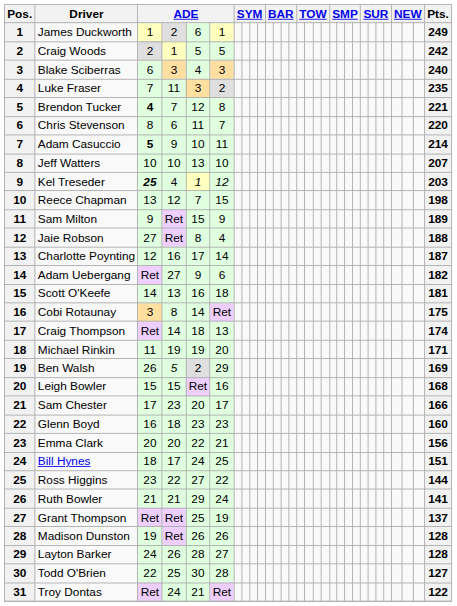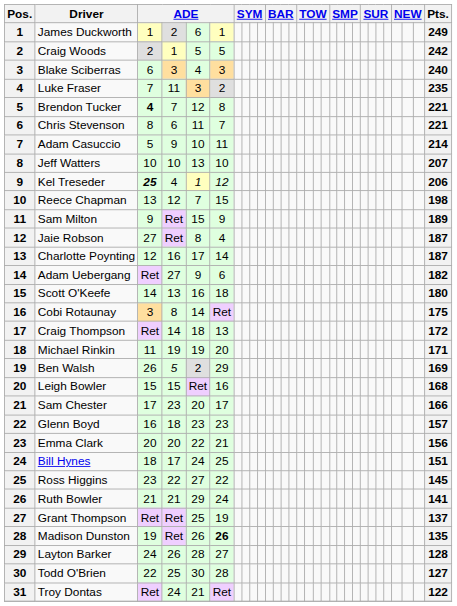 <table class="wikitable" style="font-size: 85%; text-align: center;">
 <tr>
 <th>Pos.</th>
 <th>Driver</th>
 <th colspan="4"><a href='#'>ADE</a><br></th>
 <th colspan="4"><a href='#'>SYM</a><br></th>
 <th colspan="4"><a href='#'>BAR</a><br></th>
 <th colspan="4"><a href='#'>TOW</a><br></th>
 <th colspan="4"><a href='#'>SMP</a><br></th>
 <th colspan="4"><a href='#'>SUR</a><br></th>
 <th colspan="3"><a href='#'>NEW</a><br></th>
 <th>Pts.</th>
 </tr>
 <tr>
 <th>1</th>
 <td align="left">James Duckworth</td>
 <td style="background:#ffffbf;">1</td>
 <td style="background:#dfdfdf;">2</td>
 <td style="background:#dfffdf;">6</td>
 <td style="background:#ffffbf;">1</td>
 <td></td>
 <td></td>
 <td></td>
 <td></td>
 <td></td>
 <td></td>
 <td></td>
 <td></td>
 <td></td>
 <td></td>
 <td></td>
 <td></td>
 <td></td>
 <td></td>
 <td></td>
 <td></td>
 <td></td>
 <td></td>
 <td></td>
 <td></td>
 <td></td>
 <td></td>
 <td></td>
 <th>249</th>
 </tr>
 <tr>
 <th>2</th>
 <td align="left">Craig Woods</td>
 <td style="background:#dfdfdf;">2</td>
 <td style="background:#ffffbf;">1</td>
 <td style="background:#dfffdf;">5</td>
 <td style="background:#dfffdf;">5</td>
 <td></td>
 <td></td>
 <td></td>
 <td></td>
 <td></td>
 <td></td>
 <td></td>
 <td></td>
 <td></td>
 <td></td>
 <td></td>
 <td></td>
 <td></td>
 <td></td>
 <td></td>
 <td></td>
 <td></td>
 <td></td>
 <td></td>
 <td></td>
 <td></td>
 <td></td>
 <td></td>
 <th>242</th>
 </tr>
 <tr>
 <th>3</th>
 <td align="left">Blake Sciberras</td>
 <td style="background:#dfffdf;">6</td>
 <td style="background:#ffdf9f;">3</td>
 <td style="background:#dfffdf;">4</td>
 <td style="background:#ffdf9f;">3</td>
 <td></td>
 <td></td>
 <td></td>
 <td></td>
 <td></td>
 <td></td>
 <td></td>
 <td></td>
 <td></td>
 <td></td>
 <td></td>
 <td></td>
 <td></td>
 <td></td>
 <td></td>
 <td></td>
 <td></td>
 <td></td>
 <td></td>
 <td></td>
 <td></td>
 <td></td>
 <td></td>
 <th>240</th>
 </tr>
 <tr>
 <th>4</th>
 <td align="left">Luke Fraser</td>
 <td style="background:#dfffdf;">7</td>
 <td style="background:#dfffdf;">11</td>
 <td style="background:#ffdf9f;">3</td>
 <td style="background:#dfdfdf;">2</td>
 <td></td>
 <td></td>
 <td></td>
 <td></td>
 <td></td>
 <td></td>
 <td></td>
 <td></td>
 <td></td>
 <td></td>
 <td></td>
 <td></td>
 <td></td>
 <td></td>
 <td></td>
 <td></td>
 <td></td>
 <td></td>
 <td></td>
 <td></td>
 <td></td>
 <td></td>
 <td></td>
 <th>235</th>
 </tr>
 <tr>
 <th>5</th>
 <td align="left">Brendon Tucker</td>
 <td style="background:#dfffdf;"><strong>4</strong></td>
 <td style="background:#dfffdf;">7</td>
 <td style="background:#dfffdf;">12</td>
 <td style="background:#dfffdf;">8</td>
 <td></td>
 <td></td>
 <td></td>
 <td></td>
 <td></td>
 <td></td>
 <td></td>
 <td></td>
 <td></td>
 <td></td>
 <td></td>
 <td></td>
 <td></td>
 <td></td>
 <td></td>
 <td></td>
 <td></td>
 <td></td>
 <td></td>
 <td></td>
 <td></td>
 <td></td>
 <td></td>
 <th>221</th>
 </tr>
 <tr>
 <th>6</th>
 <td align="left">Chris Stevenson</td>
 <td style="background:#dfffdf;">8</td>
 <td style="background:#dfffdf;">6</td>
 <td style="background:#dfffdf;">11</td>
 <td style="background:#dfffdf;">7</td>
 <td></td>
 <td></td>
 <td></td>
 <td></td>
 <td></td>
 <td></td>
 <td></td>
 <td></td>
 <td></td>
 <td></td>
 <td></td>
 <td></td>
 <td></td>
 <td></td>
 <td></td>
 <td></td>
 <td></td>
 <td></td>
 <td></td>
 <td></td>
 <td></td>
 <td></td>
 <td></td>
-<th>220</th>
+<th>221</th>
 </tr>
 <tr>
 <th>7</th>
 <td align="left">Adam Casuccio</td>
-<td style="background:#dfffdf;"><strong>5</strong></td>
+<td style="background:#dfffdf;">5</td>
 <td style="background:#dfffdf;">9</td>
 <td style="background:#dfffdf;">10</td>
 <td style="background:#dfffdf;">11</td>
 <td></td>
 <td></td>
 <td></td>
 <td></td>
 <td></td>
 <td></td>
 <td></td>
 <td></td>
 <td></td>
 <td></td>
 <td></td>
 <td></td>
 <td></td>
 <td></td>
 <td></td>
 <td></td>
 <td></td>
 <td></td>
 <td></td>
 <td></td>
 <td></td>
 <td></td>
 <td></td>
 <th>214</th>
 </tr>
 <tr>
 <th>8</th>
 <td align="left">Jeff Watters</td>
 <td style="background:#dfffdf;">10</td>
 <td style="background:#dfffdf;">10</td>
 <td style="background:#dfffdf;">13</td>
 <td style="background:#dfffdf;">10</td>
 <td></td>
 <td></td>
 <td></td>
 <td></td>
 <td></td>
 <td></td>
 <td></td>
 <td></td>
 <td></td>
 <td></td>
 <td></td>
 <td></td>
 <td></td>
 <td></td>
 <td></td>
 <td></td>
 <td></td>
 <td></td>
 <td></td>
 <td></td>
 <td></td>
 <td></td>
 <td></td>
 <th>207</th>
 </tr>
 <tr>
 <th>9</th>
 <td align="left">Kel Treseder</td>
 <td style="background:#dfffdf;"><strong><em>25</em></strong></td>
 <td style="background:#dfffdf;">4</td>
 <td style="background:#ffffbf;"><em>1</em></td>
 <td style="background:#dfffdf;"><em>12</em></td>
 <td></td>
 <td></td>
 <td></td>
 <td></td>
 <td></td>
 <td></td>
 <td></td>
 <td></td>
 <td></td>
 <td></td>
 <td></td>
 <td></td>
 <td></td>
 <td></td>
 <td></td>
 <td></td>
 <td></td>
 <td></td>
 <td></td>
 <td></td>
 <td></td>
 <td></td>
 <td></td>
-<th>203</th>
+<th>206</th>
 </tr>
 <tr>
 <th>10</th>
 <td align="left">Reece Chapman</td>
 <td style="background:#dfffdf;">13</td>
 <td style="background:#dfffdf;">12</td>
 <td style="background:#dfffdf;">7</td>
 <td style="background:#dfffdf;">15</td>
 <td></td>
 <td></td>
 <td></td>
 <td></td>
 <td></td>
 <td></td>
 <td></td>
 <td></td>
 <td></td>
 <td></td>
 <td></td>
 <td></td>
 <td></td>
 <td></td>
 <td></td>
 <td></td>
 <td></td>
 <td></td>
 <td></td>
 <td></td>
 <td></td>
 <td></td>
 <td></td>
 <th>198</th>
 </tr>
 <tr>
 <th>11</th>
 <td align="left">Sam Milton</td>
 <td style="background:#dfffdf;">9</td>
 <td style="background:#efcfff;">Ret</td>
 <td style="background:#dfffdf;">15</td>
 <td style="background:#dfffdf;">9</td>
 <td></td>
 <td></td>
 <td></td>
 <td></td>
 <td></td>
 <td></td>
 <td></td>
 <td></td>
 <td></td>
 <td></td>
 <td></td>
 <td></td>
 <td></td>
 <td></td>
 <td></td>
 <td></td>
 <td></td>
 <td></td>
 <td></td>
 <td></td>
 <td></td>
 <td></td>
 <td></td>
 <th>189</th>
 </tr>
 <tr>
 <th>12</th>
 <td align="left">Jaie Robson</td>
 <td style="background:#dfffdf;">27</td>
 <td style="background:#efcfff;">Ret</td>
 <td style="background:#dfffdf;">8</td>
 <td style="background:#dfffdf;">4</td>
 <td></td>
 <td></td>
 <td></td>
 <td></td>
 <td></td>
 <td></td>
 <td></td>
 <td></td>
 <td></td>
 <td></td>
 <td></td>
 <td></td>
 <td></td>
 <td></td>
 <td></td>
 <td></td>
 <td></td>
 <td></td>
 <td></td>
 <td></td>
 <td></td>
 <td></td>
 <td></td>
-<th>188</th>
+<th>187</th>
 </tr>
 <tr>
 <th>13</th>
 <td align="left">Charlotte Poynting</td>
 <td style="background:#dfffdf;">12</td>
 <td style="background:#dfffdf;">16</td>
 <td style="background:#dfffdf;">17</td>
 <td style="background:#dfffdf;">14</td>
 <td></td>
 <td></td>
 <td></td>
 <td></td>
 <td></td>
 <td></td>
 <td></td>
 <td></td>
 <td></td>
 <td></td>
 <td></td>
 <td></td>
 <td></td>
 <td></td>
 <td></td>
 <td></td>
 <td></td>
 <td></td>
 <td></td>
 <td></td>
 <td></td>
 <td></td>
 <td></td>
 <th>187</th>
 </tr>
 <tr>
 <th>14</th>
 <td align="left">Adam Uebergang</td>
 <td style="background:#efcfff;">Ret</td>
 <td style="background:#dfffdf;">27</td>
 <td style="background:#dfffdf;">9</td>
 <td style="background:#dfffdf;">6</td>
 <td></td>
 <td></td>
 <td></td>
 <td></td>
 <td></td>
 <td></td>
 <td></td>
 <td></td>
 <td></td>
 <td></td>
 <td></td>
 <td></td>
 <td></td>
 <td></td>
 <td></td>
 <td></td>
 <td></td>
 <td></td>
 <td></td>
 <td></td>
 <td></td>
 <td></td>
 <td></td>
 <th>182</th>
 </tr>
 <tr>
 <th>15</th>
 <td align="left">Scott O'Keefe</td>
 <td style="background:#dfffdf;">14</td>
 <td style="background:#dfffdf;">13</td>
 <td style="background:#dfffdf;">16</td>
 <td style="background:#dfffdf;">18</td>
 <td></td>
 <td></td>
 <td></td>
 <td></td>
 <td></td>
 <td></td>
 <td></td>
 <td></td>
 <td></td>
 <td></td>
 <td></td>
 <td></td>
 <td></td>
 <td></td>
 <td></td>
 <td></td>
 <td></td>
 <td></td>
 <td></td>
 <td></td>
 <td></td>
 <td></td>
 <td></td>
-<th>181</th>
+<th>180</th>
 </tr>
 <tr>
 <th>16</th>
 <td align="left">Cobi Rotaunay</td>
 <td style="background:#ffdf9f;">3</td>
 <td style="background:#dfffdf;">8</td>
 <td style="background:#dfffdf;">14</td>
 <td style="background:#efcfff;">Ret</td>
 <td></td>
 <td></td>
 <td></td>
 <td></td>
 <td></td>
 <td></td>
 <td></td>
 <td></td>
 <td></td>
 <td></td>
 <td></td>
 <td></td>
 <td></td>
 <td></td>
 <td></td>
 <td></td>
 <td></td>
 <td></td>
 <td></td>
 <td></td>
 <td></td>
 <td></td>
 <td></td>
 <th>175</th>
 </tr>
 <tr>
 <th>17</th>
 <td align="left">Craig Thompson</td>
 <td style="background:#efcfff;">Ret</td>
 <td style="background:#dfffdf;">14</td>
 <td style="background:#dfffdf;">18</td>
 <td style="background:#dfffdf;">13</td>
 <td></td>
 <td></td>
 <td></td>
 <td></td>
 <td></td>
 <td></td>
 <td></td>
 <td></td>
 <td></td>
 <td></td>
 <td></td>
 <td></td>
 <td></td>
 <td></td>
 <td></td>
 <td></td>
 <td></td>
 <td></td>
 <td></td>
 <td></td>
 <td></td>
 <td></td>
 <td></td>
-<th>174</th>
+<th>172</th>
 </tr>
 <tr>
 <th>18</th>
 <td align="left">Michael Rinkin</td>
 <td style="background:#dfffdf;">11</td>
 <td style="background:#dfffdf;">19</td>
 <td style="background:#dfffdf;">19</td>
 <td style="background:#dfffdf;">20</td>
 <td></td>
 <td></td>
 <td></td>
 <td></td>
 <td></td>
 <td></td>
 <td></td>
 <td></td>
 <td></td>
 <td></td>
 <td></td>
 <td></td>
 <td></td>
 <td></td>
 <td></td>
 <td></td>
 <td></td>
 <td></td>
 <td></td>
 <td></td>
 <td></td>
 <td></td>
 <td></td>
 <th>171</th>
 </tr>
 <tr>
 <th>19</th>
 <td align="left">Ben Walsh</td>
 <td style="background:#dfffdf;">26</td>
 <td style="background:#dfffdf;"><em>5</em></td>
 <td style="background:#dfdfdf;">2</td>
 <td style="background:#dfffdf;">29</td>
 <td></td>
 <td></td>
 <td></td>
 <td></td>
 <td></td>
 <td></td>
 <td></td>
 <td></td>
 <td></td>
 <td></td>
 <td></td>
 <td></td>
 <td></td>
 <td></td>
 <td></td>
 <td></td>
 <td></td>
 <td></td>
 <td></td>
 <td></td>
 <td></td>
 <td></td>
 <td></td>
 <th>169</th>
 </tr>
 <tr>
 <th>20</th>
 <td align="left">Leigh Bowler</td>
 <td style="background:#dfffdf;">15</td>
 <td style="background:#dfffdf;">15</td>
 <td style="background:#efcfff;">Ret</td>
 <td style="background:#dfffdf;">16</td>
 <td></td>
 <td></td>
 <td></td>
 <td></td>
 <td></td>
 <td></td>
 <td></td>
 <td></td>
 <td></td>
 <td></td>
 <td></td>
 <td></td>
 <td></td>
 <td></td>
 <td></td>
 <td></td>
 <td></td>
 <td></td>
 <td></td>
 <td></td>
 <td></td>
 <td></td>
 <td></td>
 <th>168</th>
 </tr>
 <tr>
 <th>21</th>
 <td align="left">Sam Chester</td>
 <td style="background:#dfffdf;">17</td>
 <td style="background:#dfffdf;">23</td>
 <td style="background:#dfffdf;">20</td>
 <td style="background:#dfffdf;">17</td>
 <td></td>
 <td></td>
 <td></td>
 <td></td>
 <td></td>
 <td></td>
 <td></td>
 <td></td>
 <td></td>
 <td></td>
 <td></td>
 <td></td>
 <td></td>
 <td></td>
 <td></td>
 <td></td>
 <td></td>
 <td></td>
 <td></td>
 <td></td>
 <td></td>
 <td></td>
 <td></td>
 <th>166</th>
 </tr>
 <tr>
 <th>22</th>
 <td align="left">Glenn Boyd</td>
 <td style="background:#dfffdf;">16</td>
 <td style="background:#dfffdf;">18</td>
 <td style="background:#dfffdf;">23</td>
 <td style="background:#dfffdf;">23</td>
 <td></td>
 <td></td>
 <td></td>
 <td></td>
 <td></td>
 <td></td>
 <td></td>
 <td></td>
 <td></td>
 <td></td>
 <td></td>
 <td></td>
 <td></td>
 <td></td>
 <td></td>
 <td></td>
 <td></td>
 <td></td>
 <td></td>
 <td></td>
 <td></td>
 <td></td>
 <td></td>
-<th>160</th>
+<th>157</th>
 </tr>
 <tr>
 <th>23</th>
 <td align="left">Emma Clark</td>
 <td style="background:#dfffdf;">20</td>
 <td style="background:#dfffdf;">20</td>
 <td style="background:#dfffdf;">22</td>
 <td style="background:#dfffdf;">21</td>
 <td></td>
 <td></td>
 <td></td>
 <td></td>
 <td></td>
 <td></td>
 <td></td>
 <td></td>
 <td></td>
 <td></td>
 <td></td>
 <td></td>
 <td></td>
 <td></td>
 <td></td>
 <td></td>
 <td></td>
 <td></td>
 <td></td>
 <td></td>
 <td></td>
 <td></td>
 <td></td>
 <th>156</th>
 </tr>
 <tr>
 <th>24</th>
 <td align="left"><a href='#'>Bill Hynes</a></td>
 <td style="background:#dfffdf;">18</td>
 <td style="background:#dfffdf;">17</td>
 <td style="background:#dfffdf;">24</td>
 <td style="background:#dfffdf;">25</td>
 <td></td>
 <td></td>
 <td></td>
 <td></td>
 <td></td>
 <td></td>
 <td></td>
 <td></td>
 <td></td>
 <td></td>
 <td></td>
 <td></td>
 <td></td>
 <td></td>
 <td></td>
 <td></td>
 <td></td>
 <td></td>
 <td></td>
 <td></td>
 <td></td>
 <td></td>
 <td></td>
 <th>151</th>
 </tr>
 <tr>
 <th>25</th>
 <td align="left">Ross Higgins</td>
 <td style="background:#dfffdf;">23</td>
 <td style="background:#dfffdf;">22</td>
 <td style="background:#dfffdf;">27</td>
 <td style="background:#dfffdf;">22</td>
 <td></td>
 <td></td>
 <td></td>
 <td></td>
 <td></td>
 <td></td>
 <td></td>
 <td></td>
 <td></td>
 <td></td>
 <td></td>
 <td></td>
 <td></td>
 <td></td>
 <td></td>
 <td></td>
 <td></td>
 <td></td>
 <td></td>
 <td></td>
 <td></td>
 <td></td>
 <td></td>
-<th>144</th>
+<th>145</th>
 </tr>
 <tr>
 <th>26</th>
 <td align="left">Ruth Bowler</td>
 <td style="background:#dfffdf;">21</td>
 <td style="background:#dfffdf;">21</td>
 <td style="background:#dfffdf;">29</td>
 <td style="background:#dfffdf;">24</td>
 <td></td>
 <td></td>
 <td></td>
 <td></td>
 <td></td>
 <td></td>
 <td></td>
 <td></td>
 <td></td>
 <td></td>
 <td></td>
 <td></td>
 <td></td>
 <td></td>
 <td></td>
 <td></td>
 <td></td>
 <td></td>
 <td></td>
 <td></td>
 <td></td>
 <td></td>
 <td></td>
 <th>141</th>
 </tr>
 <tr>
 <th>27</th>
 <td align="left">Grant Thompson</td>
 <td style="background:#efcfff;">Ret</td>
 <td style="background:#efcfff;">Ret</td>
 <td style="background:#dfffdf;">25</td>
 <td style="background:#dfffdf;">19</td>
 <td></td>
 <td></td>
 <td></td>
 <td></td>
 <td></td>
 <td></td>
 <td></td>
 <td></td>
 <td></td>
 <td></td>
 <td></td>
 <td></td>
 <td></td>
 <td></td>
 <td></td>
 <td></td>
 <td></td>
 <td></td>
 <td></td>
 <td></td>
 <td></td>
 <td></td>
 <td></td>
 <th>137</th>
 </tr>
 <tr>
 <th>28</th>
 <td align="left">Madison Dunston</td>
 <td style="background:#dfffdf;">19</td>
 <td style="background:#efcfff;">Ret</td>
 <td style="background:#dfffdf;">26</td>
-<td style="background:#dfffdf;">26</td>
+<td style="background:#dfffdf;"><strong>26</strong></td>
 <td></td>
 <td></td>
 <td></td>
 <td></td>
 <td></td>
 <td></td>
 <td></td>
 <td></td>
 <td></td>
 <td></td>
 <td></td>
 <td></td>
 <td></td>
 <td></td>
 <td></td>
 <td></td>
 <td></td>
 <td></td>
 <td></td>
 <td></td>
 <td></td>
 <td></td>
 <td></td>
-<th>128</th>
+<th>135</th>
 </tr>
 <tr>
 <th>29</th>
 <td align="left">Layton Barker</td>
 <td style="background:#dfffdf;">24</td>
 <td style="background:#dfffdf;">26</td>
 <td style="background:#dfffdf;">28</td>
 <td style="background:#dfffdf;">27</td>
 <td></td>
 <td></td>
 <td></td>
 <td></td>
 <td></td>
 <td></td>
 <td></td>
 <td></td>
 <td></td>
 <td></td>
 <td></td>
 <td></td>
 <td></td>
 <td></td>
 <td></td>
 <td></td>
 <td></td>
 <td></td>
 <td></td>
 <td></td>
 <td></td>
 <td></td>
 <td></td>
 <th>128</th>
 </tr>
 <tr>
 <th>30</th>
 <td align="left">Todd O'Brien</td>
 <td style="background:#dfffdf;">22</td>
 <td style="background:#dfffdf;">25</td>
 <td style="background:#dfffdf;">30</td>
 <td style="background:#dfffdf;">28</td>
 <td></td>
 <td></td>
 <td></td>
 <td></td>
 <td></td>
 <td></td>
 <td></td>
 <td></td>
 <td></td>
 <td></td>
 <td></td>
 <td></td>
 <td></td>
 <td></td>
 <td></td>
 <td></td>
 <td></td>
 <td></td>
 <td></td>
 <td></td>
 <td></td>
 <td></td>
 <td></td>
 <th>127</th>
 </tr>
 <tr>
 <th>31</th>
 <td align="left">Troy Dontas</td>
 <td style="background:#efcfff;">Ret</td>
 <td style="background:#dfffdf;">24</td>
 <td style="background:#dfffdf;">21</td>
 <td style="background:#efcfff;">Ret</td>
 <td></td>
 <td></td>
 <td></td>
 <td></td>
 <td></td>
 <td></td>
 <td></td>
 <td></td>
 <td></td>
 <td></td>
 <td></td>
 <td></td>
 <td></td>
 <td></td>
 <td></td>
 <td></td>
 <td></td>
 <td></td>
 <td></td>
 <td></td>
 <td></td>
 <td></td>
 <td></td>
 <th>122</th>
 </tr>
 <tr>
 </tr>
 </table>
